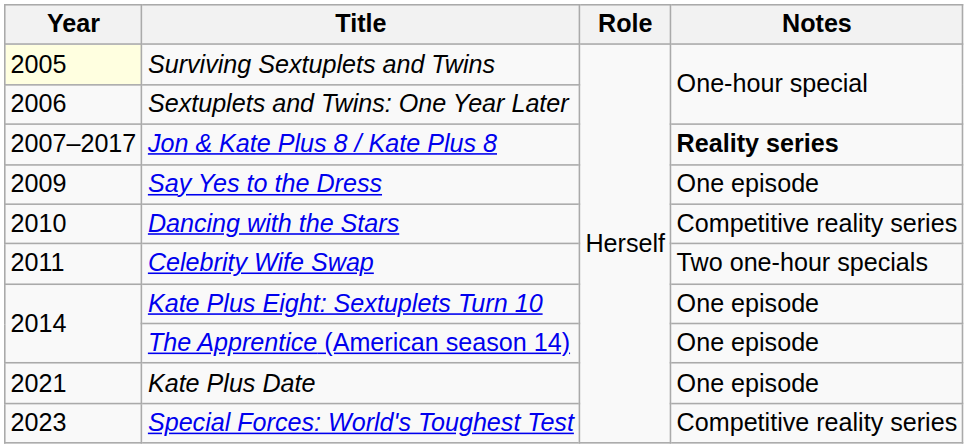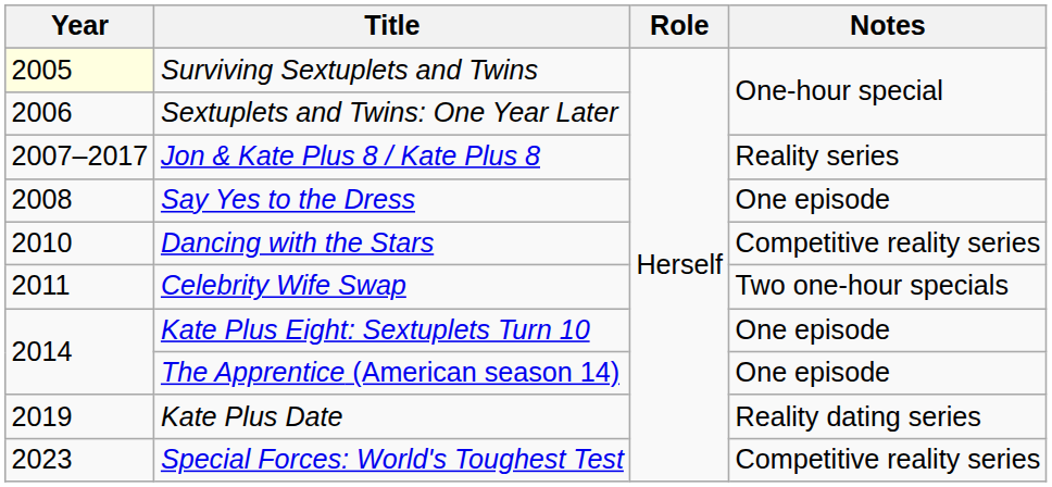 <table class="wikitable sortable">
 <tr>
 <th>Year</th>
 <th>Title</th>
 <th>Role</th>
 <th class="unsortable">Notes</th>
 </tr>
 <tr>
 <td style="background: lightyellow;">2005</td>
 <td><em>Surviving Sextuplets and Twins</em></td>
 <td rowspan="10">Herself</td>
 <td rowspan="2">One-hour special</td>
 </tr>
 <tr>
 <td>2006</td>
 <td><em>Sextuplets and Twins: One Year Later</em></td>
 </tr>
 <tr>
 <td>2007–2017</td>
 <td><em><a href='#'>Jon & Kate Plus 8 / Kate Plus 8</a></em></td>
-<td><strong>Reality series</strong></td>
+<td>Reality series</td>
 </tr>
 <tr>
-<td>2009</td>
+<td>2008</td>
 <td><em><a href='#'>Say Yes to the Dress</a></em></td>
 <td>One episode</td>
 </tr>
 <tr>
 <td>2010</td>
 <td><em><a href='#'>Dancing with the Stars</a></em></td>
 <td>Competitive reality series</td>
 </tr>
 <tr>
 <td>2011</td>
 <td><em><a href='#'>Celebrity Wife Swap</a></em></td>
 <td>Two one-hour specials</td>
 </tr>
 <tr>
 <td rowspan="2">2014</td>
 <td><em><a href='#'>Kate Plus Eight: Sextuplets Turn 10</a></em></td>
 <td>One episode</td>
 </tr>
 <tr>
 <td><a href='#'><em>The Apprentice</em> (American season 14)</a></td>
 <td>One episode</td>
 </tr>
 <tr>
-<td>2021</td>
+<td>2019</td>
 <td><em>Kate Plus Date</em></td>
-<td>One episode</td>
+<td>Reality dating series</td>
 </tr>
 <tr>
 <td>2023</td>
 <td><em><a href='#'>Special Forces: World's Toughest Test</a></em></td>
 <td>Competitive reality series</td>
 </tr>
 </table>
